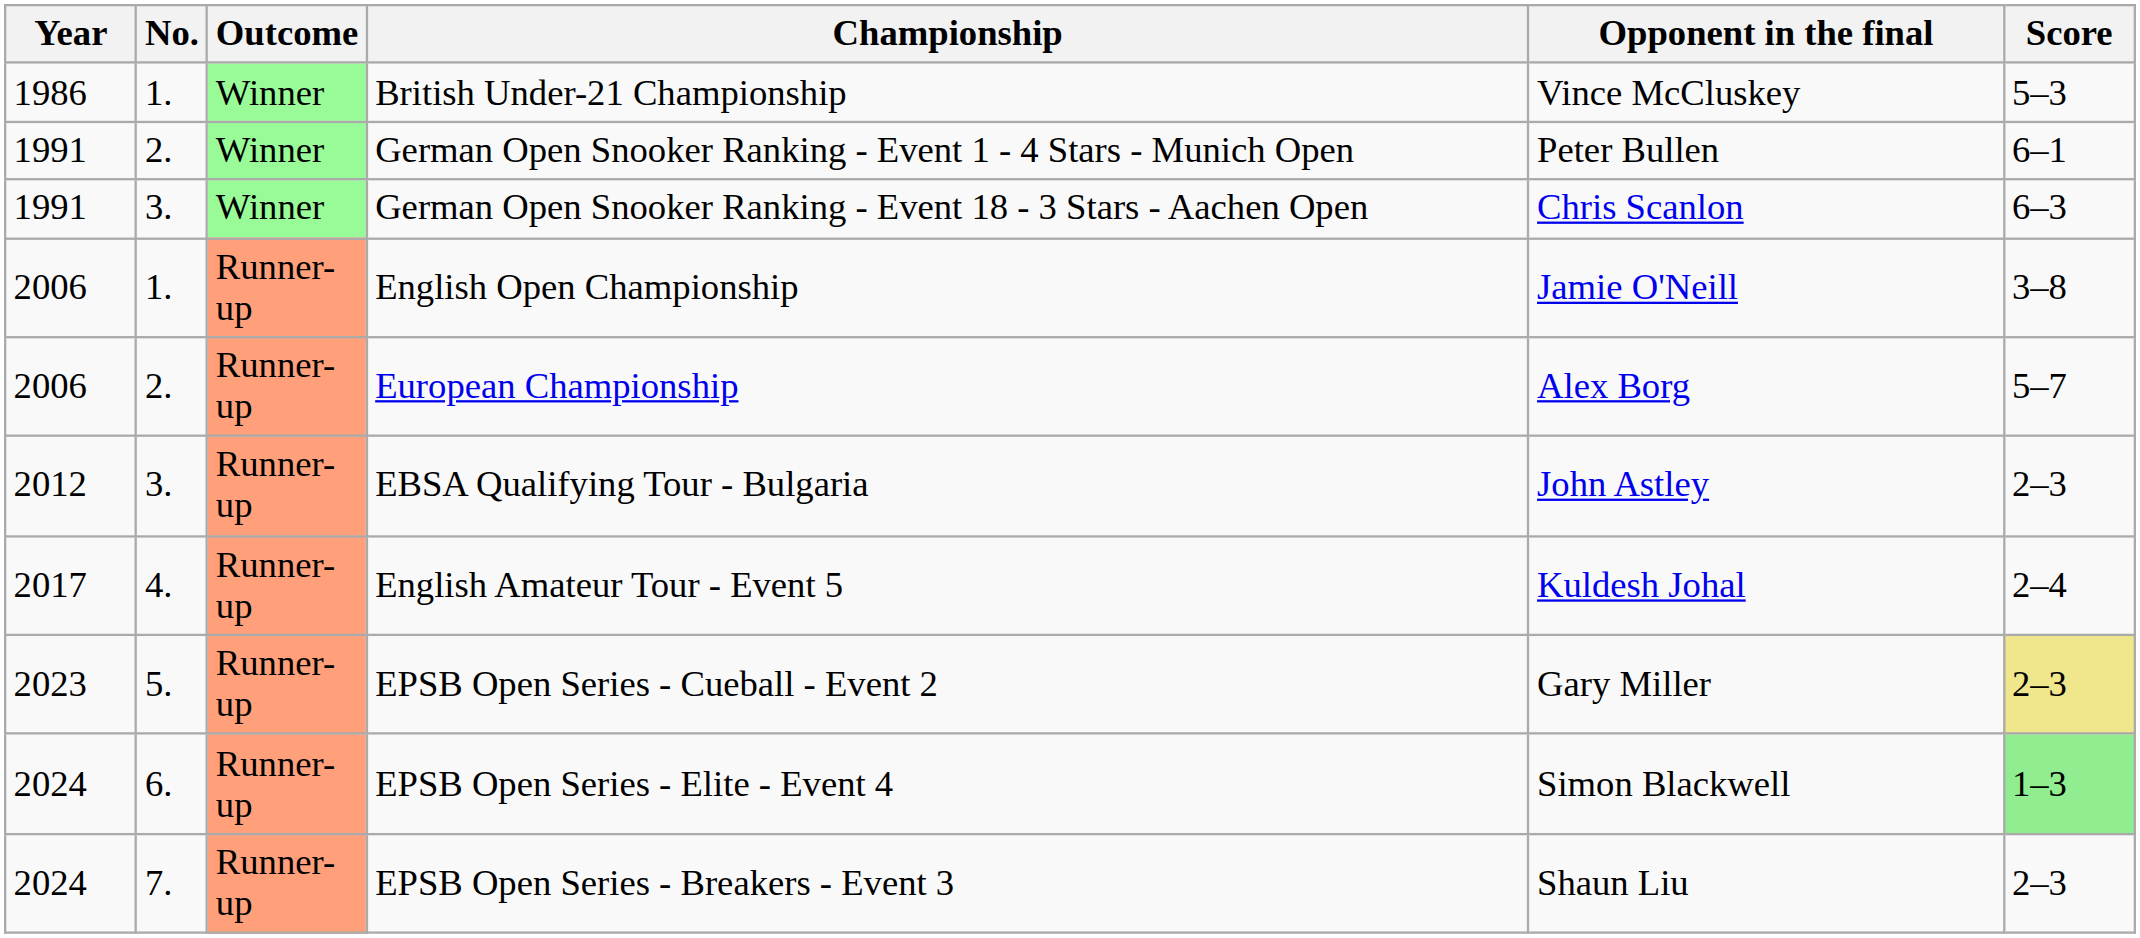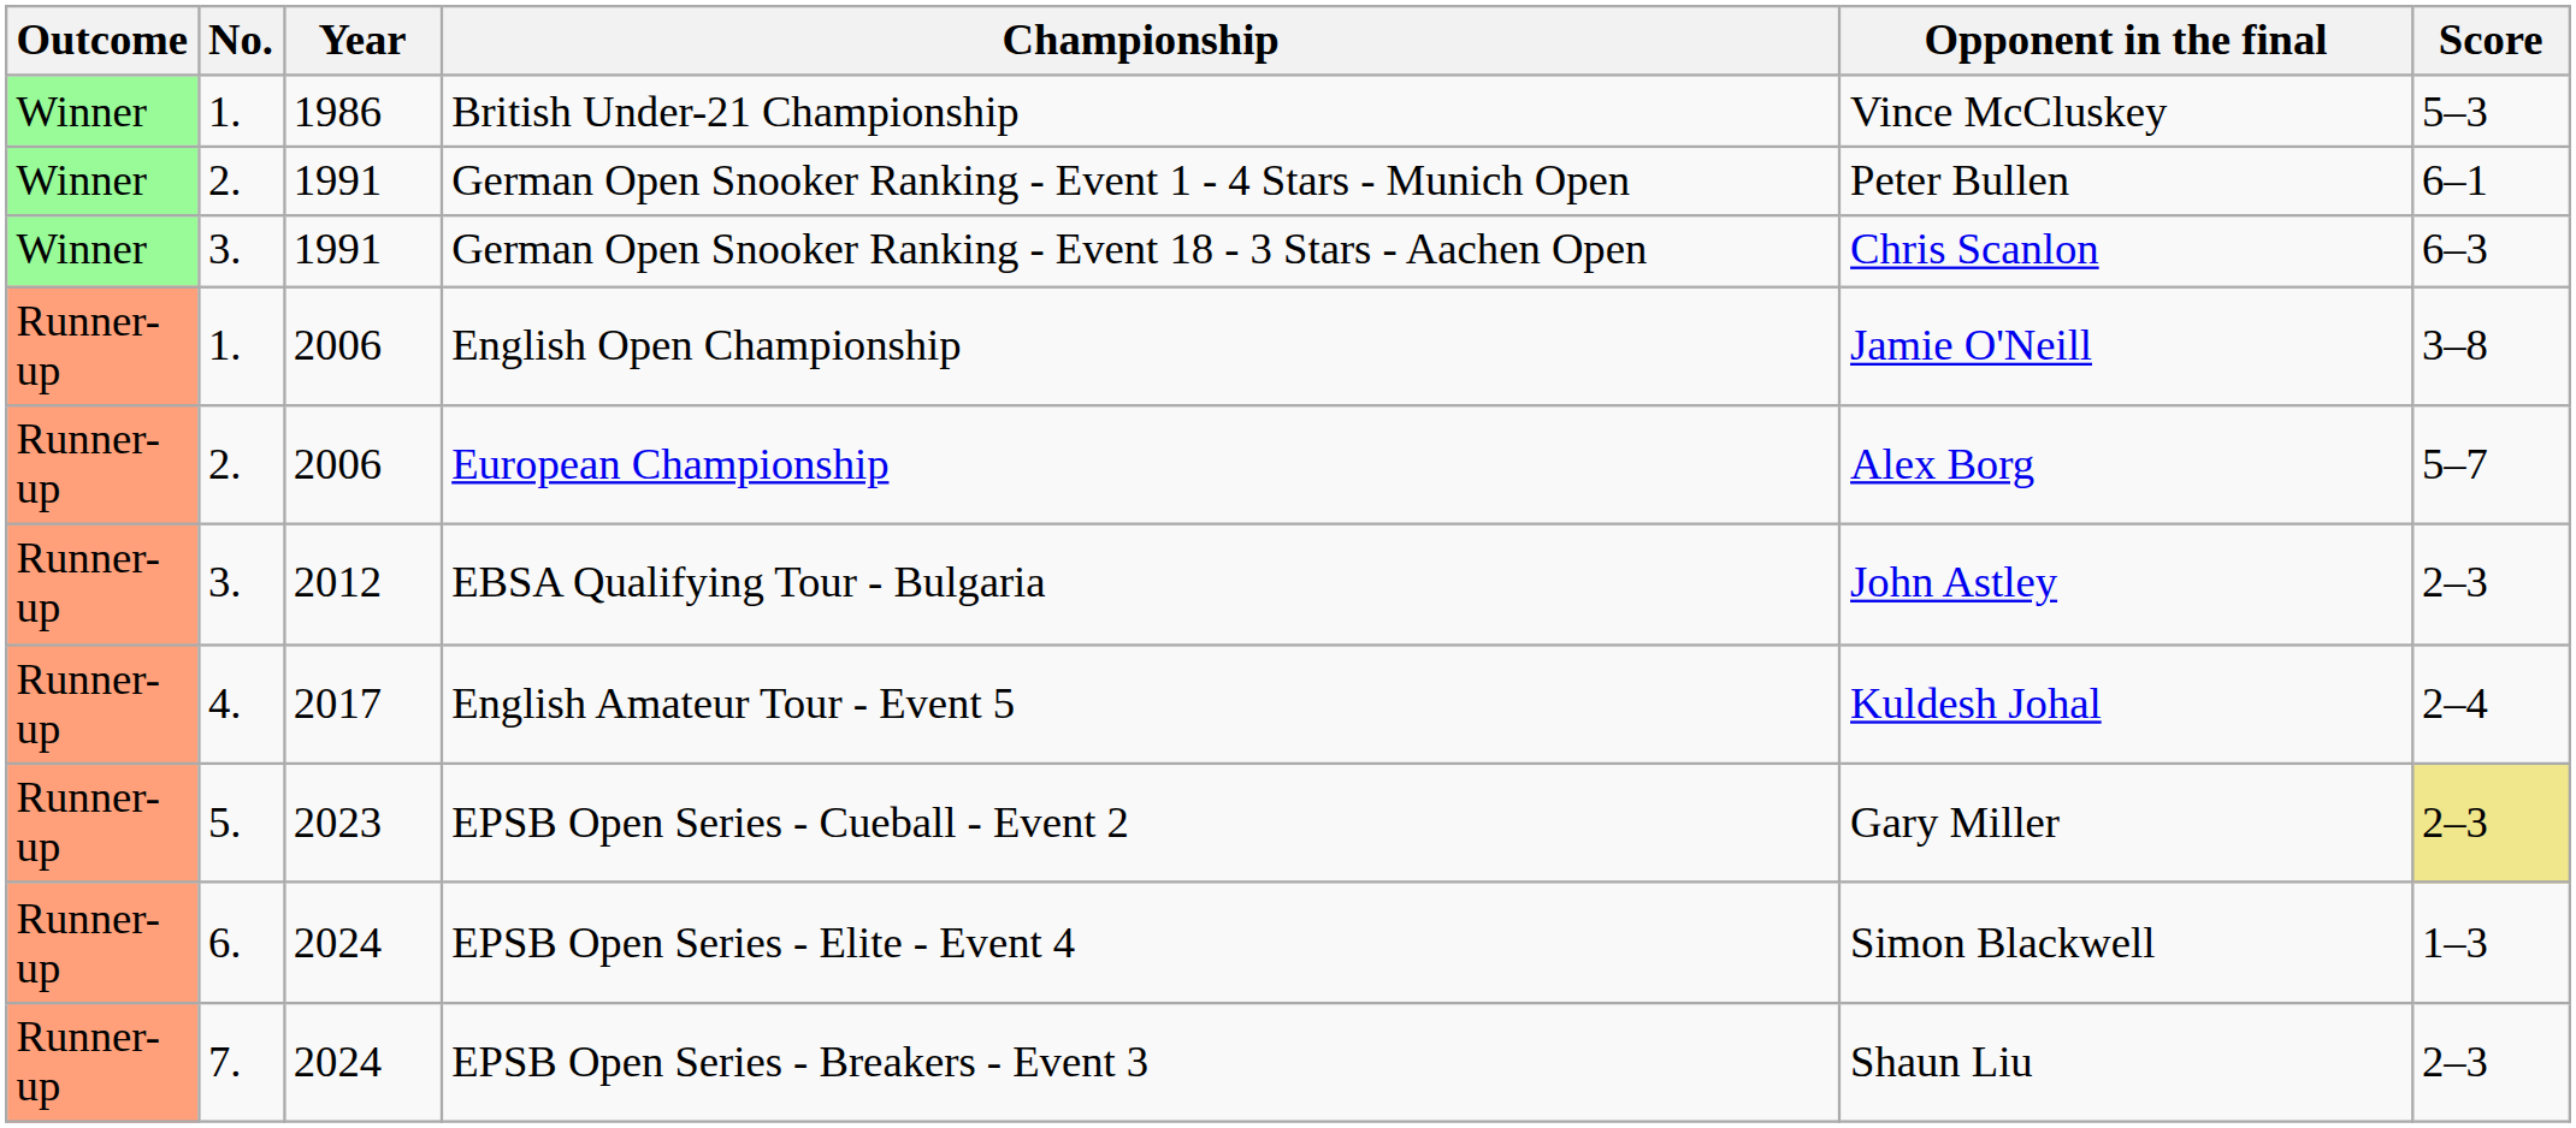 <table class="sortable wikitable">
 <tr>
+<th width="50">Outcome</th>
+<th width="20">No.</th>
 <th width="50">Year</th>
-<th width="20">No.</th>
-<th width="50">Outcome</th>
 <th width="500">Championship</th>
 <th width="200">Opponent in the final</th>
 <th width="50">Score</th>
 </tr>
 <tr>
+<td style="background:#98fb98;">Winner</td>
+<td>1.</td>
 <td>1986</td>
-<td>1.</td>
-<td style="background:#98fb98;">Winner</td>
 <td>British Under-21 Championship</td>
 <td> Vince McCluskey</td>
 <td>5–3</td>
 </tr>
 <tr>
+<td style="background:#98fb98;">Winner</td>
+<td>2.</td>
 <td>1991</td>
-<td>2.</td>
-<td style="background:#98fb98;">Winner</td>
 <td>German Open Snooker Ranking - Event 1 - 4 Stars - Munich Open</td>
 <td> Peter Bullen</td>
 <td>6–1</td>
 </tr>
 <tr>
+<td style="background:#98fb98;">Winner</td>
+<td>3.</td>
 <td>1991</td>
-<td>3.</td>
-<td style="background:#98fb98;">Winner</td>
 <td>German Open Snooker Ranking - Event 18 - 3 Stars - Aachen Open</td>
 <td> <a href='#'>Chris Scanlon</a></td>
 <td>6–3</td>
 </tr>
 <tr>
+<td style="background:#ffa07a;">Runner-up</td>
+<td>1.</td>
 <td>2006</td>
-<td>1.</td>
-<td style="background:#ffa07a;">Runner-up</td>
 <td>English Open Championship</td>
 <td> <a href='#'>Jamie O'Neill</a></td>
 <td>3–8</td>
 </tr>
 <tr>
+<td style="background:#ffa07a;">Runner-up</td>
+<td>2.</td>
 <td>2006</td>
-<td>2.</td>
-<td style="background:#ffa07a;">Runner-up</td>
 <td><a href='#'>European Championship</a></td>
 <td> <a href='#'>Alex Borg</a></td>
 <td>5–7</td>
 </tr>
 <tr>
+<td style="background:#ffa07a;">Runner-up</td>
+<td>3.</td>
 <td>2012</td>
-<td>3.</td>
-<td style="background:#ffa07a;">Runner-up</td>
 <td>EBSA Qualifying Tour - Bulgaria</td>
 <td> <a href='#'>John Astley</a></td>
 <td>2–3</td>
 </tr>
 <tr>
+<td style="background:#ffa07a;">Runner-up</td>
+<td>4.</td>
 <td>2017</td>
-<td>4.</td>
-<td style="background:#ffa07a;">Runner-up</td>
 <td>English Amateur Tour - Event 5</td>
 <td> <a href='#'>Kuldesh Johal</a></td>
 <td>2–4</td>
 </tr>
 <tr>
+<td style="background:#ffa07a;">Runner-up</td>
+<td>5.</td>
 <td>2023</td>
-<td>5.</td>
-<td style="background:#ffa07a;">Runner-up</td>
 <td>EPSB Open Series - Cueball - Event 2</td>
 <td> Gary Miller</td>
 <td style="background: khaki;">2–3</td>
 </tr>
 <tr>
+<td style="background:#ffa07a;">Runner-up</td>
+<td>6.</td>
 <td>2024</td>
-<td>6.</td>
-<td style="background:#ffa07a;">Runner-up</td>
 <td>EPSB Open Series - Elite - Event 4</td>
 <td> Simon Blackwell</td>
-<td style="background: lightgreen;">1–3</td>
+<td>1–3</td>
 </tr>
 <tr>
+<td style="background:#ffa07a;">Runner-up</td>
+<td>7.</td>
 <td>2024</td>
-<td>7.</td>
-<td style="background:#ffa07a;">Runner-up</td>
 <td>EPSB Open Series - Breakers - Event 3</td>
 <td> Shaun Liu</td>
 <td>2–3</td>
 </tr>
 </table>
